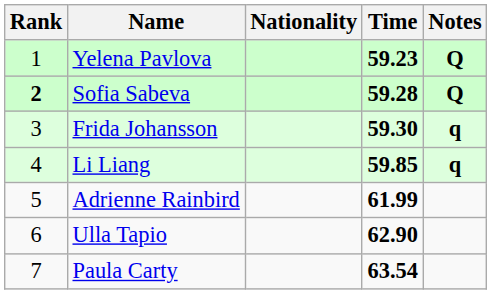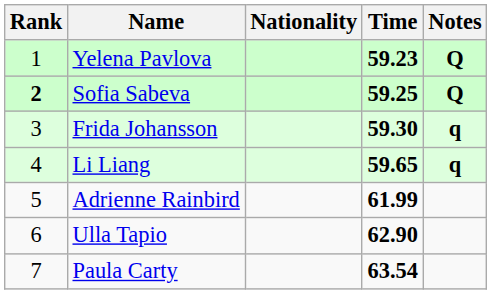 <table class="wikitable sortable" style="text-align:center">
 <tr>
 <th>Rank</th>
 <th>Name</th>
 <th>Nationality</th>
 <th>Time</th>
 <th>Notes</th>
 </tr>
 <tr bgcolor=ccffcc>
 <td>1</td>
 <td align=left><a href='#'>Yelena Pavlova</a></td>
 <td align=left></td>
 <td><strong>59.23</strong></td>
 <td><strong>Q</strong></td>
 </tr>
 <tr bgcolor=ccffcc>
 <td><strong>2</strong></td>
 <td align=left><a href='#'>Sofia Sabeva</a></td>
 <td align=left></td>
-<td><strong>59.28</strong></td>
+<td><strong>59.25</strong></td>
 <td><strong>Q</strong></td>
 </tr>
 <tr bgcolor=ddffdd>
 <td>3</td>
 <td align=left><a href='#'>Frida Johansson</a></td>
 <td align=left></td>
 <td><strong>59.30</strong></td>
 <td><strong>q</strong></td>
 </tr>
 <tr bgcolor=ddffdd>
 <td>4</td>
 <td align=left><a href='#'>Li Liang</a></td>
 <td align=left></td>
-<td><strong>59.85</strong></td>
+<td><strong>59.65</strong></td>
 <td><strong>q</strong></td>
 </tr>
 <tr>
 <td>5</td>
 <td align=left><a href='#'>Adrienne Rainbird</a></td>
 <td align=left></td>
 <td><strong>61.99</strong></td>
 <td></td>
 </tr>
 <tr>
 <td>6</td>
 <td align=left><a href='#'>Ulla Tapio</a></td>
 <td align=left></td>
 <td><strong>62.90</strong></td>
 <td></td>
 </tr>
 <tr>
 <td>7</td>
 <td align=left><a href='#'>Paula Carty</a></td>
 <td align=left></td>
 <td><strong>63.54</strong></td>
 <td></td>
 </tr>
 </table>
